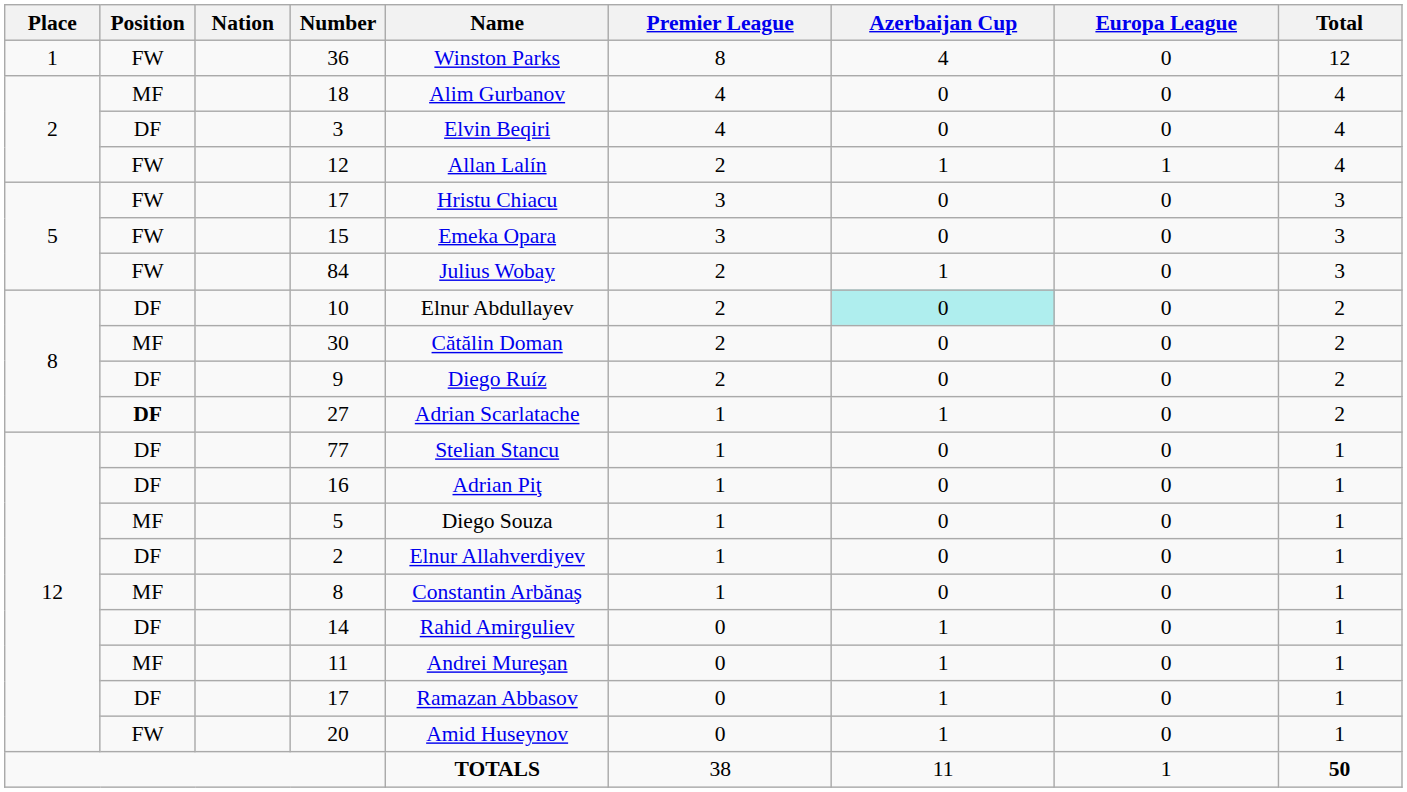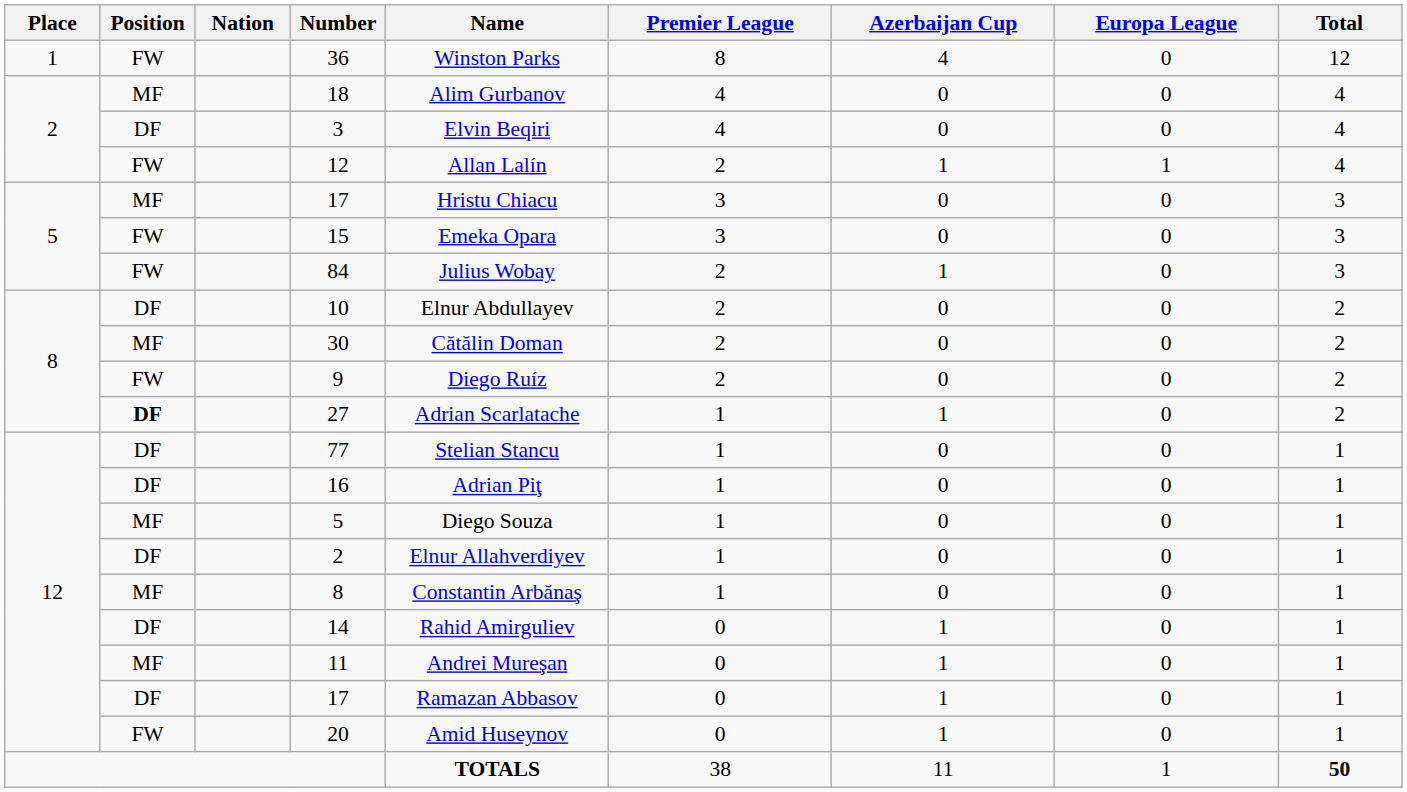 <table class="wikitable" style="font-size: 95%; text-align: center;">
 <tr>
 <th width=60>Place</th>
 <th width=60>Position</th>
 <th width=60>Nation</th>
 <th width=60>Number</th>
 <th width=150>Name</th>
 <th width=150><a href='#'>Premier League</a></th>
 <th width=150><a href='#'>Azerbaijan Cup</a></th>
 <th width=150><a href='#'>Europa League</a></th>
 <th width=80>Total</th>
 </tr>
 <tr>
 <td>1</td>
 <td>FW</td>
 <td></td>
 <td>36</td>
 <td><a href='#'>Winston Parks</a></td>
 <td>8</td>
 <td>4</td>
 <td>0</td>
 <td>12</td>
 </tr>
 <tr>
 <td rowspan="3">2</td>
 <td>MF</td>
 <td></td>
 <td>18</td>
 <td><a href='#'>Alim Gurbanov</a></td>
 <td>4</td>
 <td>0</td>
 <td>0</td>
 <td>4</td>
 </tr>
 <tr>
 <td>DF</td>
 <td></td>
 <td>3</td>
 <td><a href='#'>Elvin Beqiri</a></td>
 <td>4</td>
 <td>0</td>
 <td>0</td>
 <td>4</td>
 </tr>
 <tr>
 <td>FW</td>
 <td></td>
 <td>12</td>
 <td><a href='#'>Allan Lalín</a></td>
 <td>2</td>
 <td>1</td>
 <td>1</td>
 <td>4</td>
 </tr>
 <tr>
 <td rowspan="3">5</td>
-<td>FW</td>
+<td>MF</td>
 <td></td>
 <td>17</td>
 <td><a href='#'>Hristu Chiacu</a></td>
 <td>3</td>
 <td>0</td>
 <td>0</td>
 <td>3</td>
 </tr>
 <tr>
 <td>FW</td>
 <td></td>
 <td>15</td>
 <td><a href='#'>Emeka Opara</a></td>
 <td>3</td>
 <td>0</td>
 <td>0</td>
 <td>3</td>
 </tr>
 <tr>
 <td>FW</td>
 <td></td>
 <td>84</td>
 <td><a href='#'>Julius Wobay</a></td>
 <td>2</td>
 <td>1</td>
 <td>0</td>
 <td>3</td>
 </tr>
 <tr>
 <td rowspan="4">8</td>
 <td>DF</td>
 <td></td>
 <td>10</td>
 <td>Elnur Abdullayev</td>
 <td>2</td>
-<td style="background: paleturquoise;">0</td>
+<td>0</td>
 <td>0</td>
 <td>2</td>
 </tr>
 <tr>
 <td>MF</td>
 <td></td>
 <td>30</td>
 <td><a href='#'>Cătălin Doman</a></td>
 <td>2</td>
 <td>0</td>
 <td>0</td>
 <td>2</td>
 </tr>
 <tr>
-<td>DF</td>
+<td>FW</td>
 <td></td>
 <td>9</td>
 <td><a href='#'>Diego Ruíz</a></td>
 <td>2</td>
 <td>0</td>
 <td>0</td>
 <td>2</td>
 </tr>
 <tr>
 <td><strong>DF</strong></td>
 <td></td>
 <td>27</td>
 <td><a href='#'>Adrian Scarlatache</a></td>
 <td>1</td>
 <td>1</td>
 <td>0</td>
 <td>2</td>
 </tr>
 <tr>
 <td rowspan="9">12</td>
 <td>DF</td>
 <td></td>
 <td>77</td>
 <td><a href='#'>Stelian Stancu</a></td>
 <td>1</td>
 <td>0</td>
 <td>0</td>
 <td>1</td>
 </tr>
 <tr>
 <td>DF</td>
 <td></td>
 <td>16</td>
 <td><a href='#'>Adrian Piţ</a></td>
 <td>1</td>
 <td>0</td>
 <td>0</td>
 <td>1</td>
 </tr>
 <tr>
 <td>MF</td>
 <td></td>
 <td>5</td>
 <td>Diego Souza</td>
 <td>1</td>
 <td>0</td>
 <td>0</td>
 <td>1</td>
 </tr>
 <tr>
 <td>DF</td>
 <td></td>
 <td>2</td>
 <td><a href='#'>Elnur Allahverdiyev</a></td>
 <td>1</td>
 <td>0</td>
 <td>0</td>
 <td>1</td>
 </tr>
 <tr>
 <td>MF</td>
 <td></td>
 <td>8</td>
 <td><a href='#'>Constantin Arbănaş</a></td>
 <td>1</td>
 <td>0</td>
 <td>0</td>
 <td>1</td>
 </tr>
 <tr>
 <td>DF</td>
 <td></td>
 <td>14</td>
 <td><a href='#'>Rahid Amirguliev</a></td>
 <td>0</td>
 <td>1</td>
 <td>0</td>
 <td>1</td>
 </tr>
 <tr>
 <td>MF</td>
 <td></td>
 <td>11</td>
 <td><a href='#'>Andrei Mureşan</a></td>
 <td>0</td>
 <td>1</td>
 <td>0</td>
 <td>1</td>
 </tr>
 <tr>
 <td>DF</td>
 <td></td>
 <td>17</td>
 <td><a href='#'>Ramazan Abbasov</a></td>
 <td>0</td>
 <td>1</td>
 <td>0</td>
 <td>1</td>
 </tr>
 <tr>
 <td>FW</td>
 <td></td>
 <td>20</td>
 <td><a href='#'>Amid Huseynov</a></td>
 <td>0</td>
 <td>1</td>
 <td>0</td>
 <td>1</td>
 </tr>
 <tr>
 <td colspan="4"></td>
 <td><strong>TOTALS</strong></td>
 <td>38</td>
 <td>11</td>
 <td>1</td>
 <td><strong>50</strong></td>
 </tr>
 </table>
